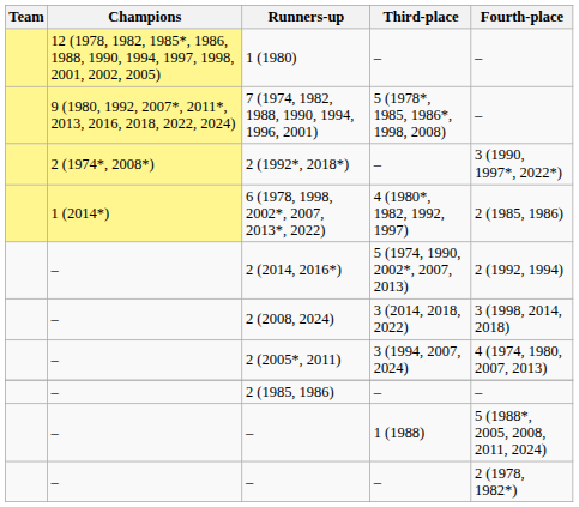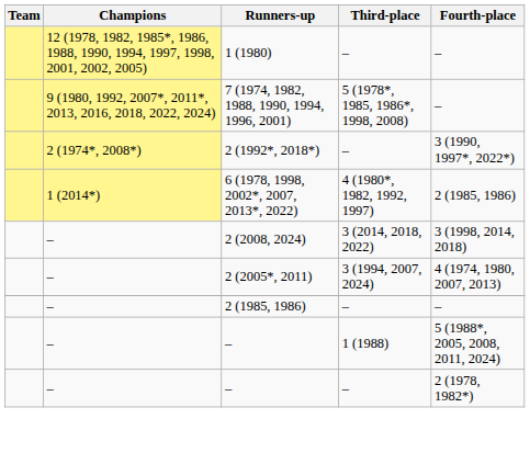 <table class="wikitable">
 <tr>
 <th>Team</th>
 <th>Champions</th>
 <th>Runners-up</th>
 <th>Third-place</th>
 <th>Fourth-place</th>
 </tr>
 <tr>
 <td bgcolor=#FFF68F></td>
 <td bgcolor=#FFF68F>12 (1978, 1982, 1985*, 1986, 1988, 1990, 1994, 1997, 1998, 2001, 2002, 2005)</td>
 <td>1 (1980)</td>
 <td>–</td>
 <td>–</td>
 </tr>
 <tr>
 <td bgcolor=#FFF68F></td>
 <td bgcolor=#FFF68F>9 (1980, 1992, 2007*, 2011*, 2013, 2016, 2018, 2022, 2024)</td>
 <td>7 (1974, 1982, 1988, 1990, 1994, 1996, 2001)</td>
 <td>5 (1978*, 1985, 1986*, 1998, 2008)</td>
 <td>–</td>
 </tr>
 <tr>
 <td bgcolor=#FFF68F></td>
 <td bgcolor=#FFF68F>2 (1974*, 2008*)</td>
 <td>2 (1992*, 2018*)</td>
 <td>–</td>
 <td>3 (1990, 1997*, 2022*)</td>
 </tr>
 <tr>
 <td bgcolor=#FFF68F></td>
 <td bgcolor=#FFF68F>1 (2014*)</td>
 <td>6 (1978, 1998, 2002*, 2007, 2013*, 2022)</td>
 <td>4 (1980*, 1982, 1992, 1997)</td>
 <td>2 (1985, 1986)</td>
 </tr>
 <tr>
 <td></td>
 <td>–</td>
-<td>2 (2014, 2016*)</td>
-<td>5 (1974, 1990, 2002*, 2007, 2013)</td>
-<td>2 (1992, 1994)</td>
-</tr>
-<tr>
-<td></td>
-<td>–</td>
 <td>2 (2008, 2024)</td>
 <td>3 (2014, 2018, 2022)</td>
 <td>3 (1998, 2014, 2018)</td>
 </tr>
 <tr>
 <td></td>
 <td>–</td>
 <td>2 (2005*, 2011)</td>
 <td>3 (1994, 2007, 2024)</td>
 <td>4 (1974, 1980, 2007, 2013)</td>
 </tr>
 <tr>
 </tr>
 <tr>
 <td></td>
 <td>–</td>
 <td>2 (1985, 1986)</td>
 <td>–</td>
 <td>–</td>
 </tr>
 <tr>
 <td></td>
 <td>–</td>
 <td>–</td>
 <td>1 (1988)</td>
 <td>5 (1988*, 2005, 2008, 2011, 2024)</td>
 </tr>
 <tr>
 <td></td>
 <td>–</td>
 <td>–</td>
 <td>–</td>
 <td>2 (1978, 1982*)</td>
 </tr>
 </table>
